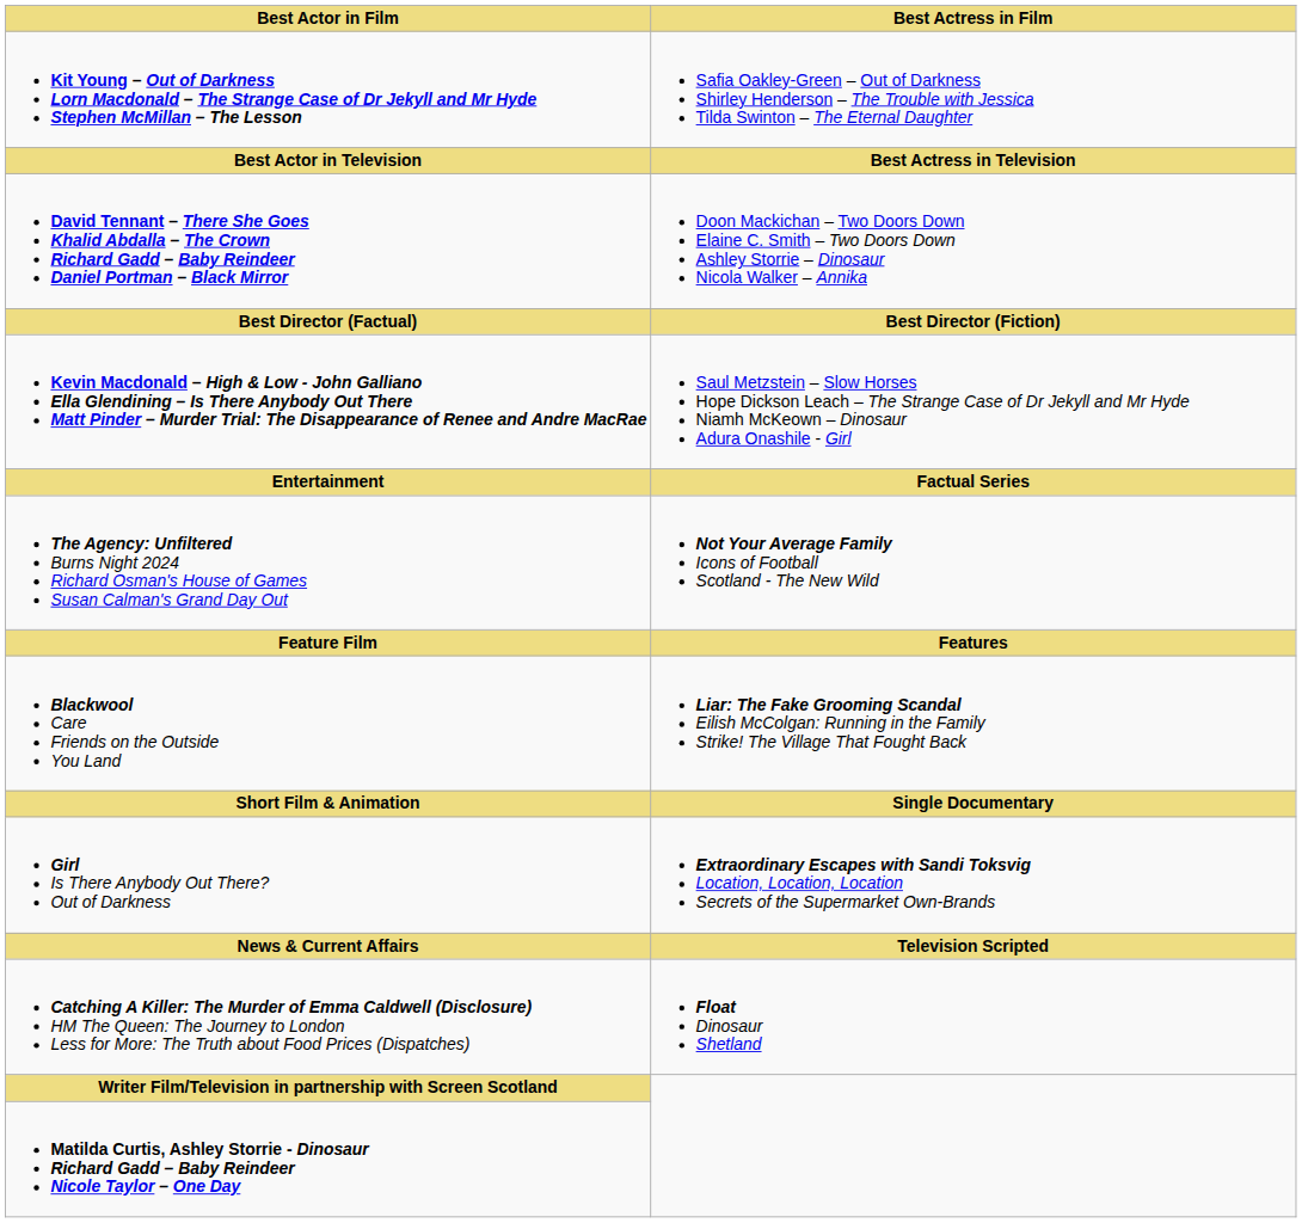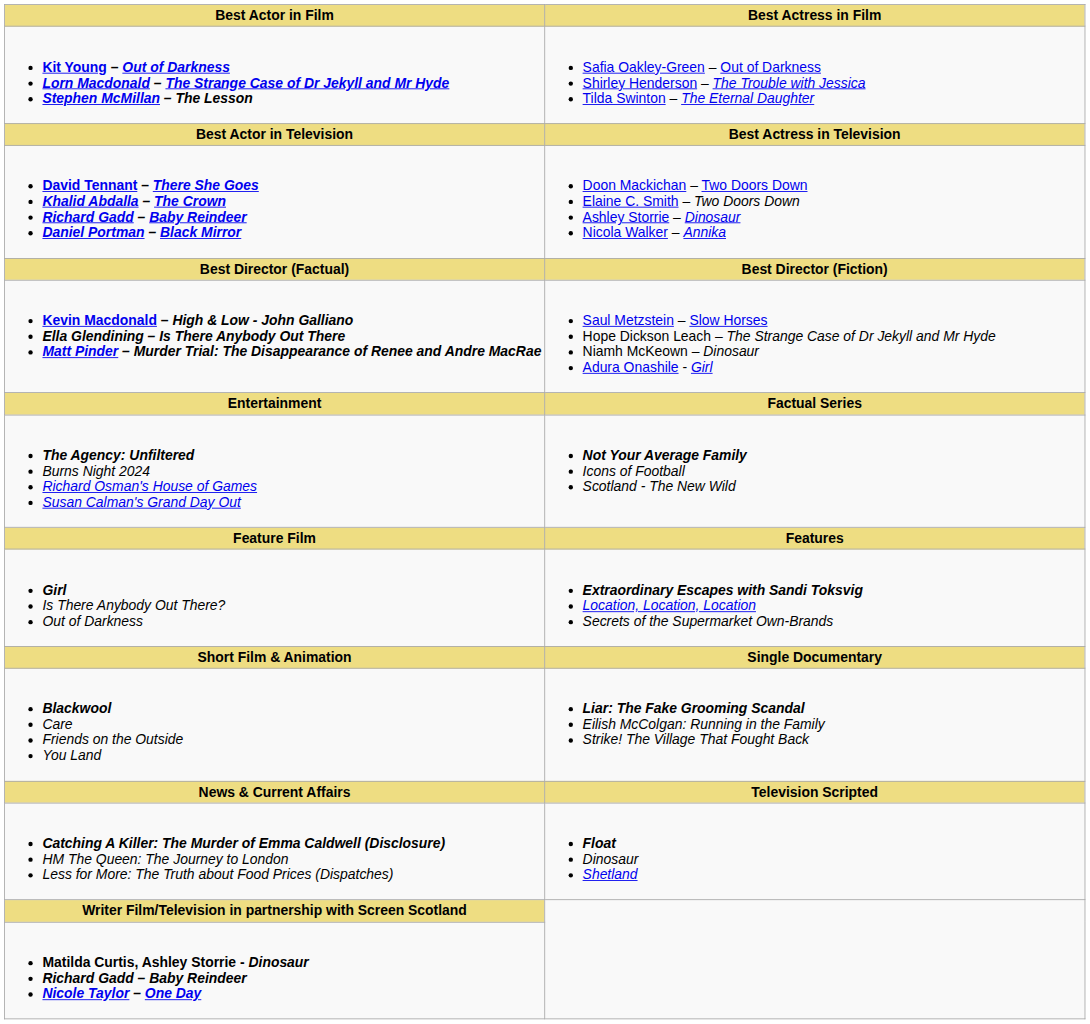 <table class=wikitable>
 <tr>
 <th style="background:#EEDD82; width:50%">Best Actor in Film</th>
 <th style="background:#EEDD82; width:50%">Best Actress in Film</th>
 </tr>
 <tr>
 <td valign="top"><br><ul><li><strong><a href='#'>Kit Young</a> – <em><a href='#'>Out of Darkness</a><strong><em></li><li><a href='#'>Lorn Macdonald</a> – </em><a href='#'>The Strange Case of Dr Jekyll and Mr Hyde</a><em></li><li><a href='#'>Stephen McMillan</a> – </em>The Lesson<em></li></ul></td>
 <td valign="top"><br><ul><li></strong><a href='#'>Safia Oakley-Green</a> – </em><a href='#'>Out of Darkness</a></em></strong></li><li><a href='#'>Shirley Henderson</a> – <em><a href='#'>The Trouble with Jessica</a></em></li><li><a href='#'>Tilda Swinton</a> – <em><a href='#'>The Eternal Daughter</a></em></li></ul></td>
 </tr>
 <tr>
 <th style="background:#EEDD82; width:50%">Best Actor in Television</th>
 <th style="background:#EEDD82; width:50%">Best Actress in Television</th>
 </tr>
 <tr>
 <td valign="top"><br><ul><li><strong><a href='#'>David Tennant</a> – <em><a href='#'>There She Goes</a><strong><em></li><li><a href='#'>Khalid Abdalla</a> – </em><a href='#'>The Crown</a><em></li><li><a href='#'>Richard Gadd</a> – </em><a href='#'>Baby Reindeer</a><em></li><li><a href='#'>Daniel Portman</a> – </em><a href='#'>Black Mirror</a><em></li></ul></td>
 <td valign="top"><br><ul><li></strong><a href='#'>Doon Mackichan</a> – </em><a href='#'>Two Doors Down</a></em></strong></li><li><a href='#'>Elaine C. Smith</a> – <em>Two Doors Down</em></li><li><a href='#'>Ashley Storrie</a> – <em><a href='#'>Dinosaur</a></em></li><li><a href='#'>Nicola Walker</a> – <em><a href='#'>Annika</a></em></li></ul></td>
 </tr>
 <tr>
 <th style="background:#EEDD82; width:50%">Best Director (Factual)</th>
 <th style="background:#EEDD82; width:50%">Best Director (Fiction)</th>
 </tr>
 <tr>
 <td valign="top"><br><ul><li><strong><a href='#'>Kevin Macdonald</a> – <em>High & Low - John Galliano<strong><em></li><li>Ella Glendining – </em>Is There Anybody Out There<em></li><li><a href='#'>Matt Pinder</a> – </em>Murder Trial: The Disappearance of Renee and Andre MacRae<em></li></ul></td>
 <td valign="top"><br><ul><li></strong><a href='#'>Saul Metzstein</a> – </em><a href='#'>Slow Horses</a></em></strong></li><li>Hope Dickson Leach – <em>The Strange Case of Dr Jekyll and Mr Hyde</em></li><li>Niamh McKeown – <em>Dinosaur</em></li><li><a href='#'>Adura Onashile</a> - <em><a href='#'>Girl</a></em></li></ul></td>
 </tr>
 <tr>
 <th style="background:#EEDD82; width:50%">Entertainment</th>
 <th style="background:#EEDD82; width:50%">Factual Series</th>
 </tr>
 <tr>
 <td valign="top"><br><ul><li><strong><em>The Agency: Unfiltered</em></strong></li><li><em>Burns Night 2024</em></li><li><em><a href='#'>Richard Osman's House of Games</a></em></li><li><em><a href='#'>Susan Calman's Grand Day Out</a></em></li></ul></td>
 <td valign="top"><br><ul><li><strong><em>Not Your Average Family</em></strong></li><li><em>Icons of Football</em></li><li><em>Scotland - The New Wild</em></li></ul></td>
 </tr>
 <tr>
 <th style="background:#EEDD82; width:50%">Feature Film</th>
 <th style="background:#EEDD82; width:50%">Features</th>
 </tr>
 <tr>
-<td valign="top"><br><ul><li><strong><em>Blackwool</em></strong></li><li><em>Care</em></li><li><em>Friends on the Outside</em></li><li><em>You Land</em></li></ul></td>
-<td valign="top"><br><ul><li><strong><em>Liar: The Fake Grooming Scandal</em></strong></li><li><em>Eilish McColgan: Running in the Family</em></li><li><em>Strike! The Village That Fought Back</em></li></ul></td>
+<td valign="top"><br><ul><li><strong><em>Girl</em></strong></li><li><em>Is There Anybody Out There?</em></li><li><em>Out of Darkness</em></li></ul></td>
+<td valign="top"><br><ul><li><strong><em>Extraordinary Escapes with Sandi Toksvig</em></strong></li><li><em><a href='#'>Location, Location, Location</a></em></li><li><em>Secrets of the Supermarket Own-Brands</em></li></ul></td>
 </tr>
 <tr>
 <th style="background:#EEDD82; width:50%">Short Film & Animation</th>
 <th style="background:#EEDD82; width:50%">Single Documentary</th>
 </tr>
 <tr>
-<td valign="top"><br><ul><li><strong><em>Girl</em></strong></li><li><em>Is There Anybody Out There?</em></li><li><em>Out of Darkness</em></li></ul></td>
-<td valign="top"><br><ul><li><strong><em>Extraordinary Escapes with Sandi Toksvig</em></strong></li><li><em><a href='#'>Location, Location, Location</a></em></li><li><em>Secrets of the Supermarket Own-Brands</em></li></ul></td>
+<td valign="top"><br><ul><li><strong><em>Blackwool</em></strong></li><li><em>Care</em></li><li><em>Friends on the Outside</em></li><li><em>You Land</em></li></ul></td>
+<td valign="top"><br><ul><li><strong><em>Liar: The Fake Grooming Scandal</em></strong></li><li><em>Eilish McColgan: Running in the Family</em></li><li><em>Strike! The Village That Fought Back</em></li></ul></td>
 </tr>
 <tr>
 <th style="background:#EEDD82; width:50%">News & Current Affairs</th>
 <th style="background:#EEDD82; width:50%">Television Scripted</th>
 </tr>
 <tr>
 <td valign="top"><br><ul><li><strong><em>Catching A Killer: The Murder of Emma Caldwell (Disclosure)</em></strong></li><li><em>HM The Queen: The Journey to London</em></li><li><em>Less for More: The Truth about Food Prices (Dispatches)</em></li></ul></td>
 <td valign="top"><br><ul><li><strong><em>Float</em></strong></li><li><em>Dinosaur</em></li><li><em><a href='#'>Shetland</a></em></li></ul></td>
 </tr>
 <tr>
 <th style="background:#EEDD82; width:50%">Writer Film/Television in partnership with Screen Scotland</th>
 </tr>
 <tr>
 <td valign="top"><br><ul><li><strong>Matilda Curtis, Ashley Storrie - <em>Dinosaur<strong><em></li><li>Richard Gadd – </em>Baby Reindeer<em></li><li><a href='#'>Nicole Taylor</a> – </em><a href='#'>One Day</a><em></li></ul></td>
 </tr>
 </table>
